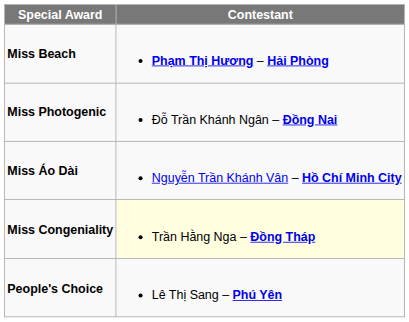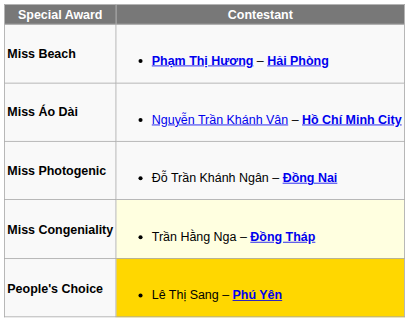 <table class="wikitable sortable" style="font-size: 95%;">
 <tr>
 <th style="background-color:#787878;color:#FFFFFF;">Special Award</th>
 <th style="background-color:#787878;color:#FFFFFF;">Contestant</th>
 </tr>
 <tr>
 <td><strong>Miss Beach</strong></td>
 <td><br><ul><li><strong><a href='#'>Phạm Thị Hương</a></strong> – <strong><a href='#'>Hải Phòng</a></strong></li></ul></td>
 </tr>
 <tr>
+<td><strong>Miss Áo Dài</strong></td>
+<td><br><ul><li><a href='#'>Nguyễn Trần Khánh Vân</a> – <strong><a href='#'>Hồ Chí Minh City</a></strong></li></ul></td>
+</tr>
+<tr>
 <td><strong>Miss Photogenic</strong></td>
 <td><br><ul><li>Đỗ Trần Khánh Ngân – <strong><a href='#'>Đồng Nai</a></strong></li></ul></td>
-</tr>
-<tr>
-<td><strong>Miss Áo Dài</strong></td>
-<td><br><ul><li><a href='#'>Nguyễn Trần Khánh Vân</a> – <strong><a href='#'>Hồ Chí Minh City</a></strong></li></ul></td>
 </tr>
 <tr>
 <td><strong>Miss Congeniality</strong></td>
 <td style="background: lightyellow;"><br><ul><li>Trần Hằng Nga – <strong><a href='#'>Đồng Tháp</a></strong></li></ul></td>
 </tr>
 <tr>
 <td><strong>People's Choice</strong></td>
-<td><br><ul><li>Lê Thị Sang – <strong><a href='#'>Phú Yên</a></strong></li></ul></td>
+<td style="background: gold;"><br><ul><li>Lê Thị Sang – <strong><a href='#'>Phú Yên</a></strong></li></ul></td>
 </tr>
 </table>
